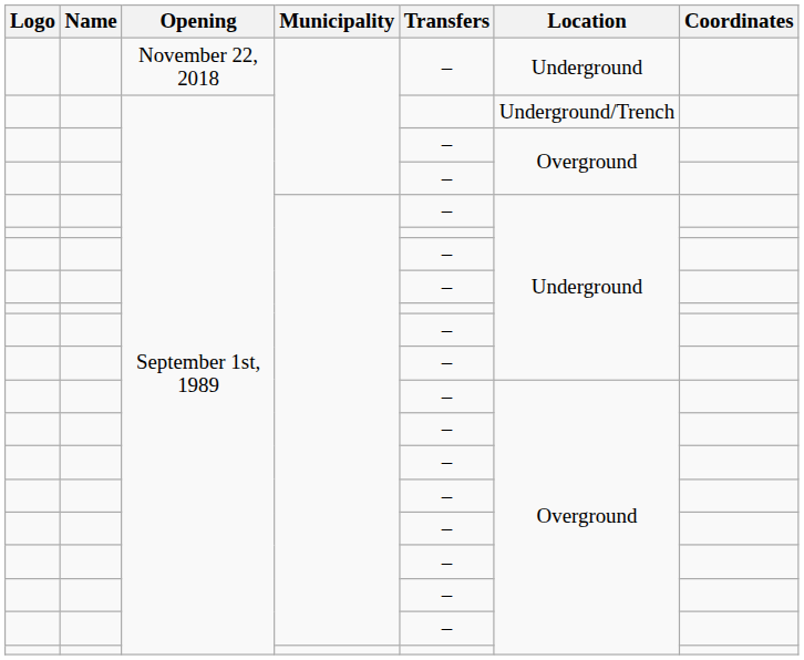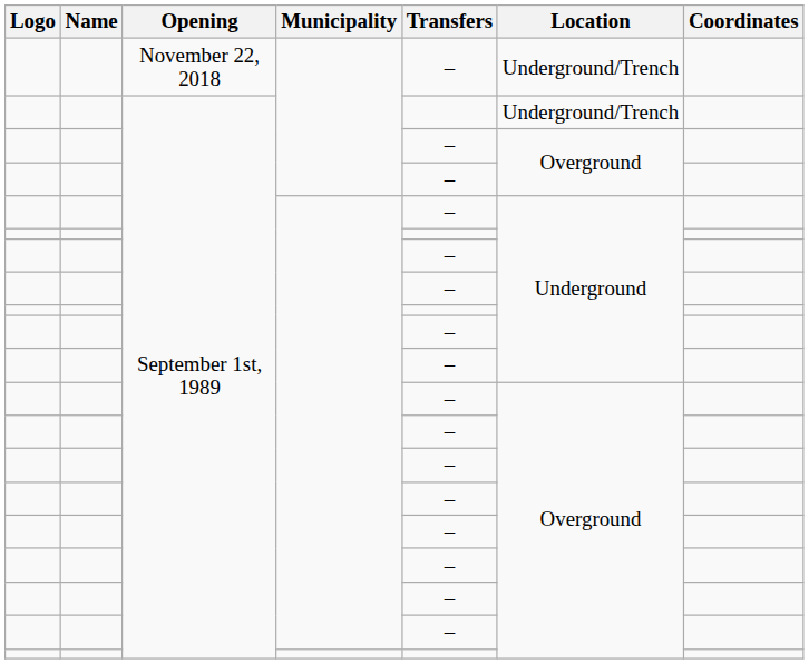 <table class="wikitable" style="text-align:center;">
 <tr>
 <th>Logo</th>
 <th>Name</th>
 <th>Opening</th>
 <th>Municipality</th>
 <th>Transfers</th>
 <th>Location</th>
 <th>Coordinates</th>
 </tr>
 <tr>
 <td></td>
 <td></td>
 <td>November 22, 2018</td>
 <td rowspan="4"></td>
 <td>–</td>
-<td>Underground</td>
+<td>Underground/Trench</td>
 <td></td>
 </tr>
 <tr>
 <td></td>
 <td></td>
 <td rowspan="19">September 1st, 1989</td>
 <td></td>
 <td>Underground/Trench</td>
 <td></td>
 </tr>
 <tr>
 <td></td>
 <td></td>
 <td>–</td>
 <td rowspan="2">Overground</td>
 <td></td>
 </tr>
 <tr>
 <td></td>
 <td></td>
 <td>–</td>
 <td></td>
 </tr>
 <tr>
 <td></td>
 <td></td>
 <td rowspan="15"></td>
 <td>–</td>
 <td rowspan="7">Underground</td>
 <td></td>
 </tr>
 <tr>
 <td></td>
 <td></td>
 <td></td>
 <td></td>
 </tr>
 <tr>
 <td></td>
 <td></td>
 <td>–</td>
 <td></td>
 </tr>
 <tr>
 <td></td>
 <td></td>
 <td>–</td>
 <td></td>
 </tr>
 <tr>
 <td></td>
 <td></td>
 <td></td>
 <td></td>
 </tr>
 <tr>
 <td></td>
 <td></td>
 <td>–</td>
 <td></td>
 </tr>
 <tr>
 <td></td>
 <td></td>
 <td>–</td>
 <td></td>
 </tr>
 <tr>
 <td></td>
 <td></td>
 <td>–</td>
 <td rowspan="9">Overground</td>
 <td></td>
 </tr>
 <tr>
 <td></td>
 <td></td>
 <td>–</td>
 <td></td>
 </tr>
 <tr>
 <td></td>
 <td></td>
 <td>–</td>
 <td></td>
 </tr>
 <tr>
 <td></td>
 <td></td>
 <td>–</td>
 <td></td>
 </tr>
 <tr>
 <td></td>
 <td></td>
 <td>–</td>
 <td></td>
 </tr>
 <tr>
 <td></td>
 <td></td>
 <td>–</td>
 <td></td>
 </tr>
 <tr>
 <td></td>
 <td></td>
 <td>–</td>
 <td></td>
 </tr>
 <tr>
 <td></td>
 <td></td>
 <td>–</td>
 <td></td>
 </tr>
 <tr>
 <td></td>
 <td></td>
 <td></td>
 <td></td>
 <td></td>
 </tr>
 </table>
